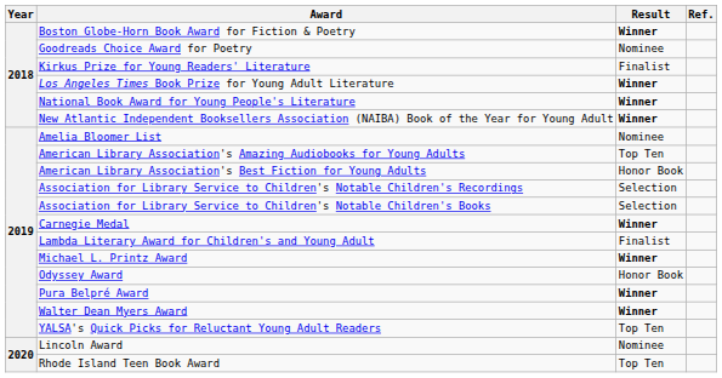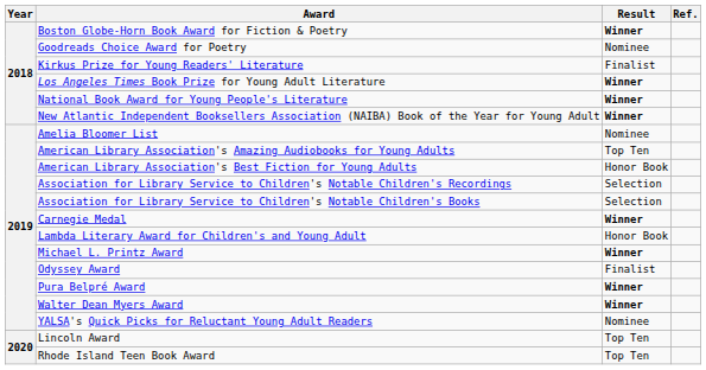 <table class="wikitable">
 <tr>
 <th>Year</th>
 <th>Award</th>
 <th>Result</th>
 <th>Ref.</th>
 </tr>
 <tr>
 <th rowspan="6">2018</th>
 <td><a href='#'>Boston Globe-Horn Book Award</a> for Fiction & Poetry</td>
 <td><strong>Winner</strong></td>
 <td></td>
 </tr>
 <tr>
 <td><a href='#'>Goodreads Choice Award</a> for Poetry</td>
 <td>Nominee</td>
 <td></td>
 </tr>
 <tr>
 <td><a href='#'>Kirkus Prize for Young Readers' Literature</a></td>
 <td>Finalist</td>
 <td></td>
 </tr>
 <tr>
 <td><a href='#'><em>Los Angeles Times</em> Book Prize</a> for Young Adult Literature</td>
 <td><strong>Winner</strong></td>
 <td></td>
 </tr>
 <tr>
 <td><a href='#'>National Book Award for Young People's Literature</a></td>
 <td><strong>Winner</strong></td>
 <td></td>
 </tr>
 <tr>
 <td><a href='#'>New Atlantic Independent Booksellers Association</a> (NAIBA)  Book of the Year for Young Adult</td>
 <td><strong>Winner</strong></td>
 <td></td>
 </tr>
 <tr>
 <th rowspan="12">2019</th>
 <td><a href='#'>Amelia Bloomer List</a></td>
 <td>Nominee</td>
 <td></td>
 </tr>
 <tr>
 <td><a href='#'>American Library Association</a>'s <a href='#'>Amazing Audiobooks for Young Adults</a></td>
 <td>Top Ten</td>
 <td></td>
 </tr>
 <tr>
 <td><a href='#'>American Library Association</a>'s <a href='#'>Best Fiction for Young Adults</a></td>
 <td>Honor Book</td>
 <td></td>
 </tr>
 <tr>
 <td><a href='#'>Association for Library Service to Children</a>'s <a href='#'>Notable Children's Recordings</a></td>
 <td>Selection</td>
 <td></td>
 </tr>
 <tr>
 <td><a href='#'>Association for Library Service to Children</a>'s <a href='#'>Notable Children's Books</a></td>
 <td>Selection</td>
 <td></td>
 </tr>
 <tr>
 <td><a href='#'>Carnegie Medal</a></td>
 <td><strong>Winner</strong></td>
 <td></td>
 </tr>
 <tr>
 <td><a href='#'>Lambda Literary Award for Children's and Young Adult</a></td>
-<td>Finalist</td>
+<td>Honor Book</td>
 <td></td>
 </tr>
 <tr>
 <td><a href='#'>Michael L. Printz Award</a></td>
 <td><strong>Winner</strong></td>
 <td></td>
 </tr>
 <tr>
 <td><a href='#'>Odyssey Award</a></td>
-<td>Honor Book</td>
+<td>Finalist</td>
 <td></td>
 </tr>
 <tr>
 <td><a href='#'>Pura Belpré Award</a></td>
 <td><strong>Winner</strong></td>
 <td></td>
 </tr>
 <tr>
 <td><a href='#'>Walter Dean Myers Award</a></td>
 <td><strong>Winner</strong></td>
 <td></td>
 </tr>
 <tr>
 <td><a href='#'>YALSA</a>'s <a href='#'>Quick Picks for Reluctant Young Adult Readers</a></td>
-<td>Top Ten</td>
+<td>Nominee</td>
 <td></td>
 </tr>
 <tr>
 <th rowspan="2">2020</th>
 <td>Lincoln Award</td>
-<td>Nominee</td>
+<td>Top Ten</td>
 <td></td>
 </tr>
 <tr>
 <td>Rhode Island Teen Book Award</td>
 <td>Top Ten</td>
 <td></td>
 </tr>
 </table>
